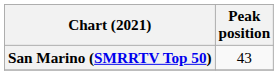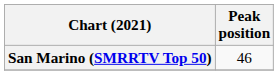 <table class="wikitable sortable plainrowheaders" style="text-align:center">
 <tr>
 <th scope="col">Chart (2021)</th>
 <th scope="col">Peak<br>position</th>
 </tr>
 <tr>
 <th scope="row">San Marino (<a href='#'>SMRRTV Top 50</a>)</th>
-<td>43</td>
+<td>46</td>
 </tr>
 <tr>
 </tr>
 </table>
